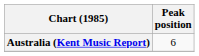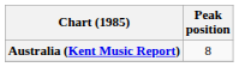 <table class="wikitable sortable plainrowheaders">
 <tr>
 <th scope="col">Chart (1985)</th>
 <th scope="col">Peak<br>position</th>
 </tr>
 <tr>
 <th scope="row">Australia (<a href='#'>Kent Music Report</a>)</th>
-<td style="text-align:center;">6</td>
+<td style="text-align:center;">8</td>
 </tr>
 <tr>
 </tr>
 </table>
